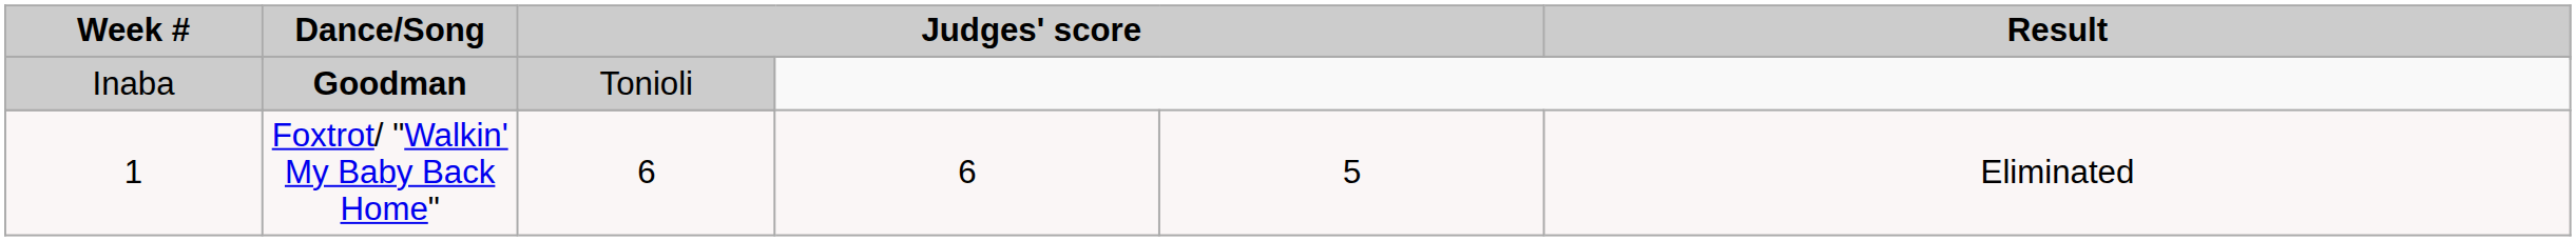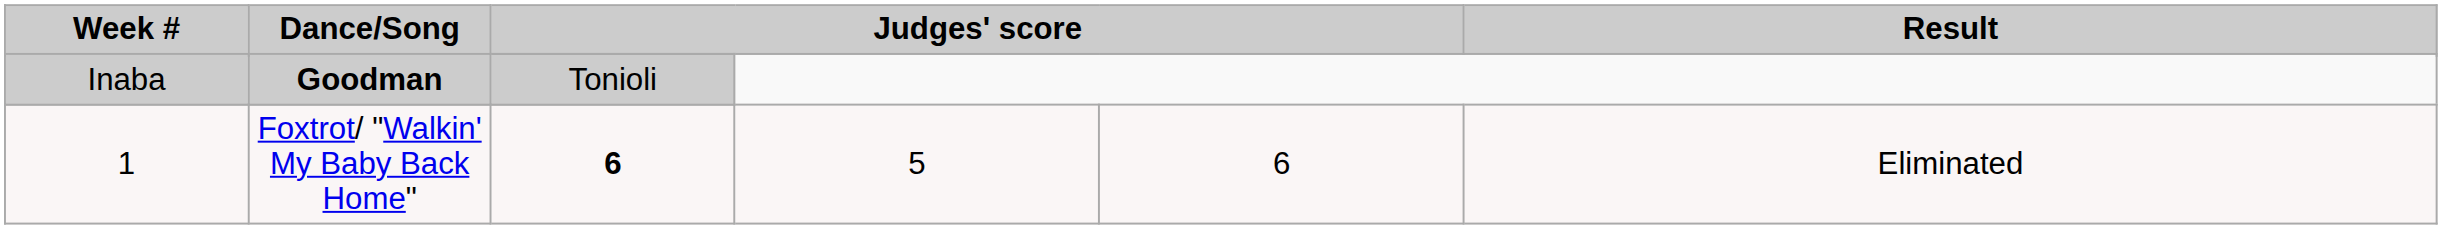 <table class="wikitable" align="left">
 <tr>
 <td rowspan="2" bgcolor="CCCCCC" align="Center"><strong>Week #</strong></td>
 <td rowspan="2" bgcolor="CCCCCC" align="Center"><strong>Dance/Song</strong></td>
 <td colspan="3" bgcolor="CCCCCC" align="Center"><strong>Judges' score</strong></td>
 <td rowspan="2" bgcolor="CCCCCC" align="Center"><strong>Result</strong></td>
 </tr>
 <tr>
 </tr>
 <tr>
 <td bgcolor="CCCCCC" width="10%" align="center">Inaba</td>
 <td bgcolor="CCCCCC" width="10%" align="center"><strong>Goodman</strong></td>
 <td bgcolor="CCCCCC" width="10%" align="center">Tonioli</td>
 </tr>
 <tr>
 </tr>
 <tr>
 <td align="center" bgcolor="FAF6F6">1</td>
 <td align="center" bgcolor="FAF6F6"><a href='#'>Foxtrot</a>/ "<a href='#'>Walkin' My Baby Back Home</a>"</td>
+<td align="center" bgcolor="FAF6F6"><strong>6</strong></td>
+<td align="center" bgcolor="FAF6F6">5</td>
 <td align="center" bgcolor="FAF6F6">6</td>
-<td align="center" bgcolor="FAF6F6">6</td>
-<td align="center" bgcolor="FAF6F6">5</td>
 <td align="center" bgcolor="FAF6F6">Eliminated</td>
 </tr>
 </table>
